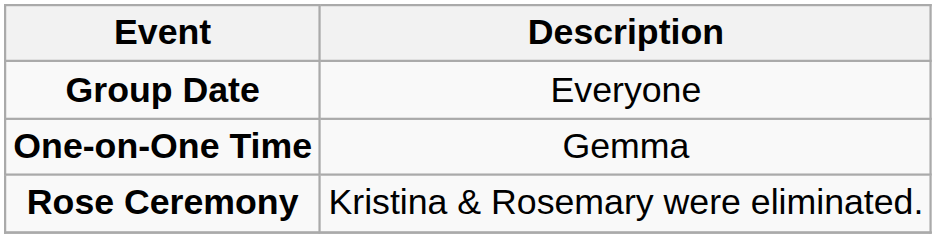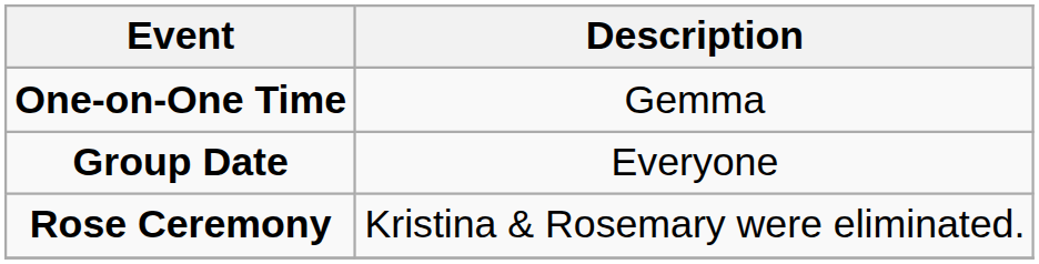 <table class="wikitable sortable" style="text-align:center;">
 <tr>
 <th>Event</th>
 <th>Description</th>
 </tr>
 <tr>
+<td><strong>One-on-One Time</strong></td>
+<td>Gemma</td>
+</tr>
+<tr>
 <td><strong>Group Date</strong></td>
 <td>Everyone</td>
-</tr>
-<tr>
-<td><strong>One-on-One Time</strong></td>
-<td>Gemma</td>
 </tr>
 <tr>
 <td><strong>Rose Ceremony</strong></td>
 <td>Kristina & Rosemary were eliminated.</td>
 </tr>
 <tr>
 </tr>
 </table>
